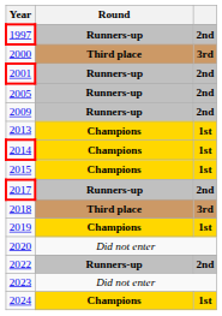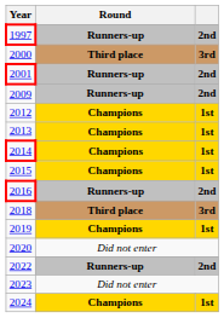 <table class="wikitable" style="text-align: center; font-size:90%">
 <tr>
 <th>Year</th>
 <th style="width:200px">Round</th>
 <th></th>
 </tr>
 <tr>
 <td style="border: 3px solid red"><a href='#'>1997</a></td>
 <td bgcolor=Silver><strong>Runners-up</strong></td>
 <td bgcolor=Silver><strong>2nd</strong></td>
 </tr>
 <tr>
 <td><a href='#'>2000</a></td>
 <td bgcolor="cc9966"><strong>Third place</strong></td>
 <td bgcolor="cc9966"><strong>3rd</strong></td>
 </tr>
 <tr>
 <td style="border: 3px solid red"><a href='#'>2001</a></td>
 <td bgcolor=Silver><strong>Runners-up</strong></td>
 <td bgcolor=Silver><strong>2nd</strong></td>
 </tr>
 <tr>
-<td><a href='#'>2005</a></td>
+<td><a href='#'>2009</a></td>
 <td bgcolor=Silver><strong>Runners-up</strong></td>
 <td bgcolor=Silver><strong>2nd</strong></td>
 </tr>
 <tr>
-<td><a href='#'>2009</a></td>
-<td bgcolor=Silver><strong>Runners-up</strong></td>
-<td bgcolor=Silver><strong>2nd</strong></td>
+<td><a href='#'>2012</a></td>
+<td bgcolor=Gold><strong>Champions</strong></td>
+<td bgcolor=Gold><strong>1st</strong></td>
 </tr>
 <tr>
 <td><a href='#'>2013</a></td>
 <td bgcolor=Gold><strong>Champions</strong></td>
 <td bgcolor=Gold><strong>1st</strong></td>
 </tr>
 <tr>
 <td style="border: 3px solid red"><a href='#'>2014</a></td>
 <td bgcolor=Gold><strong>Champions</strong></td>
 <td bgcolor=Gold><strong>1st</strong></td>
 </tr>
 <tr>
 <td><a href='#'>2015</a></td>
 <td bgcolor=Gold><strong>Champions</strong></td>
 <td bgcolor=Gold><strong>1st</strong></td>
 </tr>
 <tr>
-<td style="border: 3px solid red"><a href='#'>2017</a></td>
+<td style="border: 3px solid red"><a href='#'>2016</a></td>
 <td bgcolor=Silver><strong>Runners-up</strong></td>
 <td bgcolor=Silver><strong>2nd</strong></td>
 </tr>
 <tr>
 <td><a href='#'>2018</a></td>
 <td bgcolor="cc9966"><strong>Third place</strong></td>
 <td bgcolor="cc9966"><strong>3rd</strong></td>
 </tr>
 <tr>
 <td><a href='#'>2019</a></td>
 <td bgcolor=Gold><strong>Champions</strong></td>
 <td bgcolor=Gold><strong>1st</strong></td>
 </tr>
 <tr>
 <td><a href='#'>2020</a></td>
 <td colspan="2"><em>Did not enter</em></td>
 </tr>
 <tr>
 <td><a href='#'>2022</a></td>
 <td bgcolor=Silver><strong>Runners-up</strong></td>
 <td bgcolor=Silver><strong>2nd</strong></td>
 </tr>
 <tr>
 <td><a href='#'>2023</a></td>
 <td colspan="2"><em>Did not enter</em></td>
 </tr>
 <tr>
 <td><a href='#'>2024</a></td>
 <td bgcolor=Gold><strong>Champions</strong></td>
 <td bgcolor=Gold><strong>1st</strong></td>
 </tr>
 </table>
